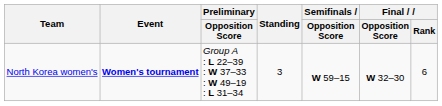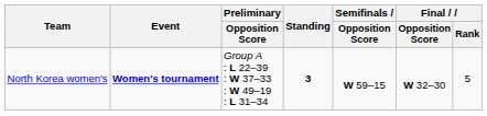 <table class=wikitable style=font-size:90%;text-align:center>
 <tr>
 <th rowspan=2>Team</th>
 <th rowspan=2>Event</th>
 <th>Preliminary</th>
 <th rowspan=2>Standing</th>
 <th>Semifinals / </th>
 <th colspan=2>Final /  / </th>
 </tr>
 <tr style="font-size:95%">
 <th>Opposition<br>Score</th>
 <th>Opposition<br>Score</th>
 <th>Opposition<br>Score</th>
 <th>Rank</th>
 </tr>
 <tr>
 <td align=left><a href='#'>North Korea women's</a></td>
 <td align=left><strong><a href='#'>Women's tournament</a></strong></td>
 <td align=left><em>Group A</em><br>: <strong>L</strong> 22–39<br>: <strong>W</strong> 37–33<br>: <strong>W</strong> 49–19<br>: <strong>L</strong> 31–34</td>
-<td>3</td>
+<td><strong>3</strong></td>
 <td><br><strong>W</strong> 59–15</td>
 <td><br><strong>W</strong> 32–30</td>
-<td>6</td>
+<td>5</td>
 </tr>
 </table>
